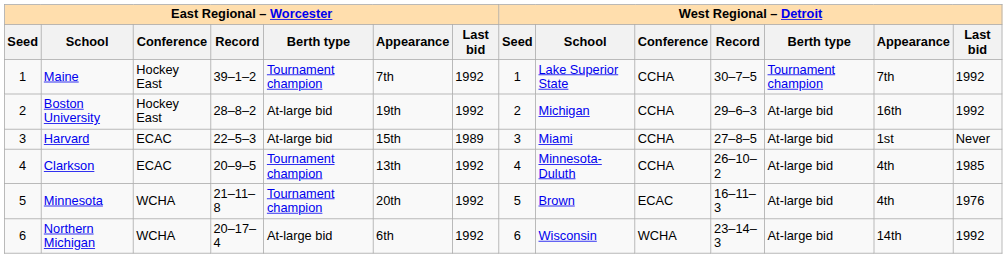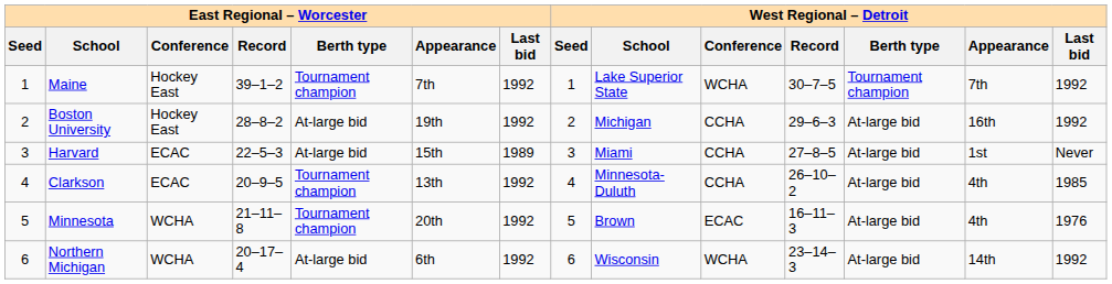 <table class="wikitable">
 <tr>
 <th colspan="7" style="background:#ffdead;">East Regional – <a href='#'>Worcester</a></th>
 <th colspan="7" style="background:#ffdead;">West Regional – <a href='#'>Detroit</a></th>
 </tr>
 <tr>
 <th>Seed</th>
 <th>School</th>
 <th>Conference</th>
 <th>Record</th>
 <th>Berth type</th>
 <th>Appearance</th>
 <th>Last bid</th>
 <th>Seed</th>
 <th>School</th>
 <th>Conference</th>
 <th>Record</th>
 <th>Berth type</th>
 <th>Appearance</th>
 <th>Last bid</th>
 </tr>
 <tr>
 <td align=center>1</td>
 <td><a href='#'>Maine</a></td>
 <td>Hockey East</td>
 <td>39–1–2</td>
 <td><a href='#'>Tournament champion</a></td>
 <td>7th</td>
 <td>1992</td>
 <td align=center>1</td>
 <td><a href='#'>Lake Superior State</a></td>
-<td>CCHA</td>
+<td>WCHA</td>
 <td>30–7–5</td>
 <td><a href='#'>Tournament champion</a></td>
 <td>7th</td>
 <td>1992</td>
 </tr>
 <tr>
 <td align=center>2</td>
 <td><a href='#'>Boston University</a></td>
 <td>Hockey East</td>
 <td>28–8–2</td>
 <td>At-large bid</td>
 <td>19th</td>
 <td>1992</td>
 <td align=center>2</td>
 <td><a href='#'>Michigan</a></td>
 <td>CCHA</td>
 <td>29–6–3</td>
 <td>At-large bid</td>
 <td>16th</td>
 <td>1992</td>
 </tr>
 <tr>
 <td align=center>3</td>
 <td><a href='#'>Harvard</a></td>
 <td>ECAC</td>
 <td>22–5–3</td>
 <td>At-large bid</td>
 <td>15th</td>
 <td>1989</td>
 <td align=center>3</td>
 <td><a href='#'>Miami</a></td>
 <td>CCHA</td>
 <td>27–8–5</td>
 <td>At-large bid</td>
 <td>1st</td>
 <td>Never</td>
 </tr>
 <tr>
 <td align=center>4</td>
 <td><a href='#'>Clarkson</a></td>
 <td>ECAC</td>
 <td>20–9–5</td>
 <td><a href='#'>Tournament champion</a></td>
 <td>13th</td>
 <td>1992</td>
 <td align=center>4</td>
 <td><a href='#'>Minnesota-Duluth</a></td>
 <td>CCHA</td>
 <td>26–10–2</td>
 <td>At-large bid</td>
 <td>4th</td>
 <td>1985</td>
 </tr>
 <tr>
 <td align=center>5</td>
 <td><a href='#'>Minnesota</a></td>
 <td>WCHA</td>
 <td>21–11–8</td>
 <td><a href='#'>Tournament champion</a></td>
 <td>20th</td>
 <td>1992</td>
 <td align=center>5</td>
 <td><a href='#'>Brown</a></td>
 <td>ECAC</td>
 <td>16–11–3</td>
 <td>At-large bid</td>
 <td>4th</td>
 <td>1976</td>
 </tr>
 <tr>
 <td align=center>6</td>
 <td><a href='#'>Northern Michigan</a></td>
 <td>WCHA</td>
 <td>20–17–4</td>
 <td>At-large bid</td>
 <td>6th</td>
 <td>1992</td>
 <td align=center>6</td>
 <td><a href='#'>Wisconsin</a></td>
 <td>WCHA</td>
 <td>23–14–3</td>
 <td>At-large bid</td>
 <td>14th</td>
 <td>1992</td>
 </tr>
 </table>
